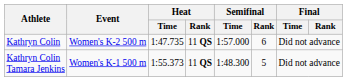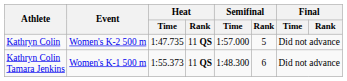 <table class=wikitable style=font-size:90%;text-align:center>
 <tr>
 <th rowspan=2>Athlete</th>
 <th rowspan=2>Event</th>
 <th colspan=2>Heat</th>
 <th colspan=2>Semifinal</th>
 <th colspan=2>Final</th>
 </tr>
 <tr style=font-size:95%>
 <th>Time</th>
 <th>Rank</th>
 <th>Time</th>
 <th>Rank</th>
 <th>Time</th>
 <th>Rank</th>
 </tr>
 <tr>
 <td align=left><a href='#'>Kathryn Colin</a></td>
 <td align=left><a href='#'>Women's K-2 500 m</a></td>
 <td>1:47.735</td>
 <td>11 <strong>QS</strong></td>
 <td>1:57.000</td>
-<td>6</td>
+<td>5</td>
 <td colspan=2>Did not advance</td>
 </tr>
 <tr>
 <td align=left><a href='#'>Kathryn Colin</a><br><a href='#'>Tamara Jenkins</a></td>
 <td align=left><a href='#'>Women's K-1 500 m</a></td>
 <td>1:55.373</td>
 <td>11 <strong>QS</strong></td>
 <td>1:48.300</td>
-<td>5</td>
+<td>6</td>
 <td colspan=2>Did not advance</td>
 </tr>
 </table>
